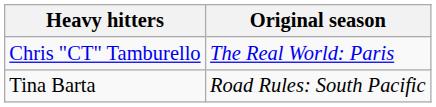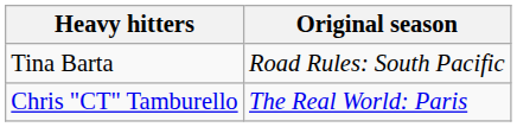 <table class="wikitable">
 <tr>
 <th>Heavy hitters</th>
 <th>Original season</th>
 </tr>
 <tr>
+<td>Tina Barta</td>
+<td nowrap><em>Road Rules: South Pacific</em></td>
+</tr>
+<tr>
 <td nowrap><a href='#'>Chris "CT" Tamburello</a></td>
 <td nowrap><em><a href='#'>The Real World: Paris</a></em></td>
 </tr>
-<tr>
-<td>Tina Barta</td>
-<td nowrap><em>Road Rules: South Pacific</em></td>
-</tr>
 </table>
